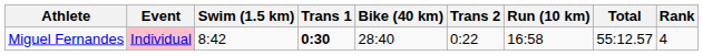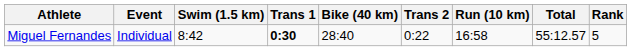 <table class="wikitable" border="1">
 <tr>
 <th>Athlete</th>
 <th>Event</th>
 <th>Swim (1.5 km)</th>
 <th>Trans 1</th>
 <th>Bike (40 km)</th>
 <th>Trans 2</th>
 <th>Run (10 km)</th>
 <th>Total</th>
 <th>Rank</th>
 </tr>
 <tr>
 <td><a href='#'>Miguel Fernandes</a></td>
-<td style="background: pink;"><a href='#'>Individual</a></td>
+<td><a href='#'>Individual</a></td>
 <td>8:42</td>
 <td><strong>0:30</strong></td>
 <td>28:40</td>
 <td>0:22</td>
 <td>16:58</td>
 <td>55:12.57</td>
-<td>4</td>
+<td>5</td>
 </tr>
 </table>
